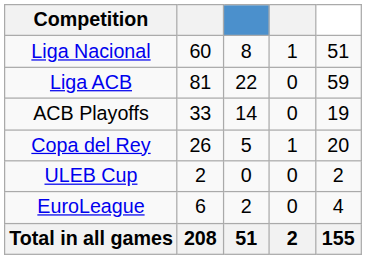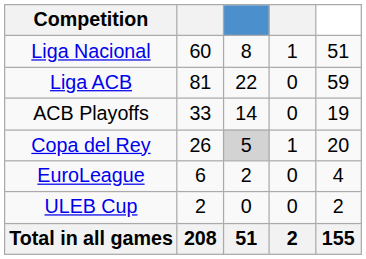 <table class="wikitable sortable" style="text-align:center">
 <tr>
 <th>Competition</th>
 <th width=30></th>
 <th width=30 style="color:#ffffff; background-color:#4b90cc;"></th>
 <th width=30></th>
 <th width=30 style="color:#000c99; background-color:#fff;"></th>
 </tr>
 <tr>
 <td><a href='#'>Liga Nacional</a></td>
 <td>60</td>
 <td>8</td>
 <td>1</td>
 <td>51</td>
 </tr>
 <tr>
 <td><a href='#'>Liga ACB</a></td>
 <td>81</td>
 <td>22</td>
 <td>0</td>
 <td>59</td>
 </tr>
 <tr>
 <td>ACB Playoffs</td>
 <td>33</td>
 <td>14</td>
 <td>0</td>
 <td>19</td>
 </tr>
 <tr>
 <td><a href='#'>Copa del Rey</a></td>
 <td>26</td>
-<td>5</td>
+<td style="background: lightgrey;">5</td>
 <td>1</td>
 <td>20</td>
+</tr>
+<tr>
+<td><a href='#'>EuroLeague</a></td>
+<td>6</td>
+<td>2</td>
+<td>0</td>
+<td>4</td>
 </tr>
 <tr>
 <td><a href='#'>ULEB Cup</a></td>
 <td>2</td>
 <td>0</td>
 <td>0</td>
 <td>2</td>
-</tr>
-<tr>
-<td><a href='#'>EuroLeague</a></td>
-<td>6</td>
-<td>2</td>
-<td>0</td>
-<td>4</td>
 </tr>
 <tr class="sortbotttom">
 <th>Total in all games</th>
 <th>208</th>
 <th>51</th>
 <th>2</th>
 <th>155</th>
 </tr>
 </table>
